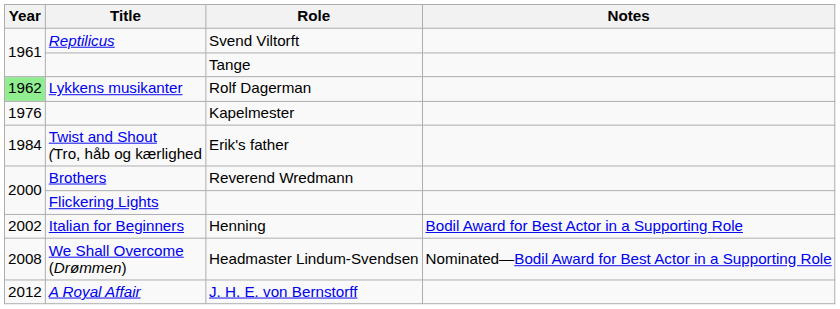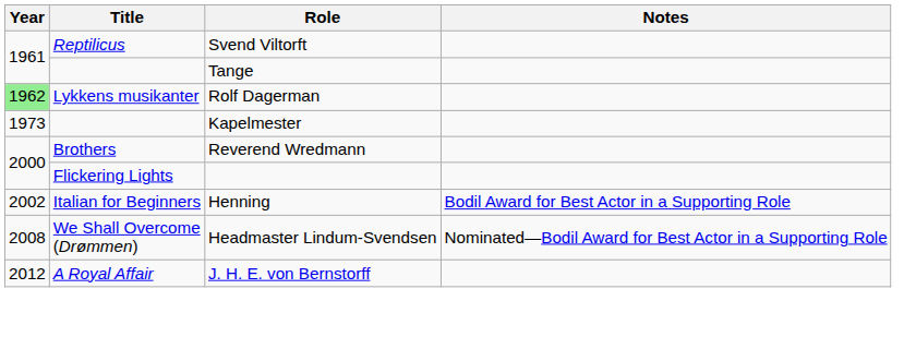 <table class="wikitable sortable">
 <tr>
 <th>Year</th>
 <th>Title</th>
 <th>Role</th>
 <th class="unsortable">Notes</th>
 </tr>
 <tr>
 <td rowspan=2>1961</td>
 <td><em><a href='#'>Reptilicus</a></em></td>
 <td>Svend Viltorft</td>
 <td></td>
 </tr>
 <tr>
 <td><em><strong></td>
 <td>Tange</td>
 <td></td>
 </tr>
 <tr>
 <td style="background: lightgreen;">1962</td>
 <td></em><a href='#'>Lykkens musikanter</a><em></td>
 <td>Rolf Dagerman</td>
 <td></td>
 </tr>
 <tr>
-<td>1976</td>
+<td>1973</td>
 <td></em><em></td>
 <td>Kapelmester</td>
-<td></td>
-</tr>
-<tr>
-<td>1984</td>
-<td></em><a href='#'>Twist and Shout</a><em><br> (</em>Tro, håb og kærlighed<em></td>
-<td>Erik's father</td>
 <td></td>
 </tr>
 <tr>
 <td rowspan=2>2000</td>
 <td></em><a href='#'>Brothers</a><em></td>
 <td>Reverend Wredmann</td>
 <td></td>
 </tr>
 <tr>
 <td></em><a href='#'>Flickering Lights</a><em></td>
 <td></td>
 <td></td>
 </tr>
 <tr>
 <td>2002</td>
 <td></em><a href='#'>Italian for Beginners</a><em></td>
 <td>Henning</td>
 <td><a href='#'>Bodil Award for Best Actor in a Supporting Role</a></td>
 </tr>
 <tr>
 <td>2008</td>
 <td></em><a href='#'>We Shall Overcome</a><em><br> </em>(<em>Drømmen</em>)</td>
 <td>Headmaster Lindum-Svendsen</td>
 <td>Nominated—<a href='#'>Bodil Award for Best Actor in a Supporting Role</a></td>
 </tr>
 <tr>
 <td>2012</td>
 <td><em><a href='#'>A Royal Affair</a></em></td>
 <td><a href='#'>J. H. E. von Bernstorff</a></td>
 <td></td>
 </tr>
 </table>
